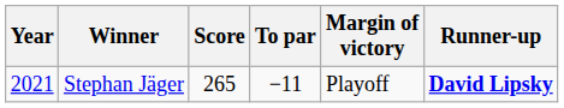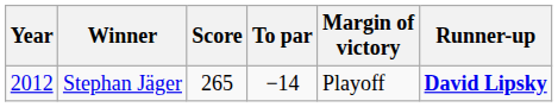 <table class=wikitable style=font-size:95%>
 <tr>
 <th>Year</th>
 <th>Winner</th>
 <th>Score</th>
 <th>To par</th>
 <th>Margin of<br>victory</th>
 <th>Runner-up</th>
 </tr>
 <tr>
-<td><a href='#'>2021</a></td>
+<td><a href='#'>2012</a></td>
 <td> <a href='#'>Stephan Jäger</a></td>
 <td align=center>265</td>
-<td align=center>−11</td>
+<td align=center>−14</td>
 <td>Playoff</td>
 <td><strong> <a href='#'>David Lipsky</a></strong></td>
 </tr>
 </table>
